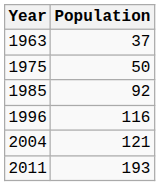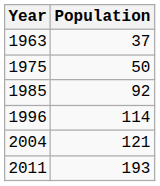 <table class="wikitable" style="line-height:1.1em;">
 <tr>
 <th>Year</th>
 <th>Population</th>
 </tr>
 <tr align="right">
 <td>1963</td>
 <td>37</td>
 </tr>
 <tr align="right">
 <td>1975</td>
 <td>50</td>
 </tr>
 <tr align="right">
 <td>1985</td>
 <td>92</td>
 </tr>
 <tr align="right">
 <td>1996</td>
-<td>116</td>
+<td>114</td>
 </tr>
 <tr align="right">
 <td>2004</td>
 <td>121</td>
 </tr>
 <tr align="right">
 <td>2011</td>
 <td>193</td>
 </tr>
 </table>
